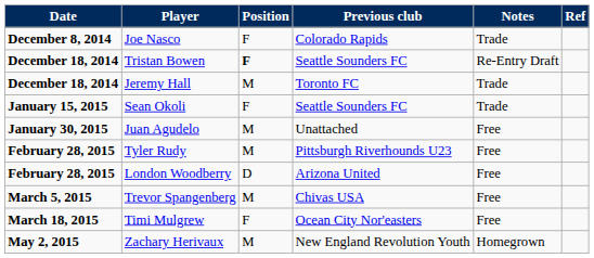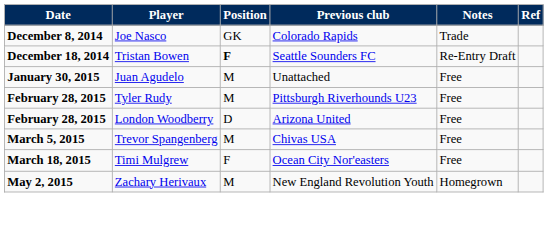 <table class="wikitable" style="text-align:left; font-size:95%;">
 <tr>
 <th style="background:#002A5C; color:white;">Date</th>
 <th style="background:#002A5C; color:white;">Player</th>
 <th style="background:#002A5C; color:white;">Position</th>
 <th style="background:#002A5C; color:white;">Previous club</th>
 <th style="background:#002A5C; color:white;">Notes</th>
 <th style="background:#002A5C; color:white;">Ref</th>
 </tr>
 <tr>
 </tr>
 <tr>
 <td><strong>December 8, 2014</strong></td>
 <td> <a href='#'>Joe Nasco</a></td>
-<td>F</td>
+<td>GK</td>
 <td><a href='#'>Colorado Rapids</a></td>
 <td>Trade</td>
 <td></td>
 </tr>
 <tr>
 <td><strong>December 18, 2014</strong></td>
 <td> <a href='#'>Tristan Bowen</a></td>
 <td><strong>F</strong></td>
 <td><a href='#'>Seattle Sounders FC</a></td>
 <td>Re-Entry Draft</td>
-<td></td>
-</tr>
-<tr>
-<td><strong>December 18, 2014</strong></td>
-<td> <a href='#'>Jeremy Hall</a></td>
-<td>M</td>
-<td><a href='#'>Toronto FC</a></td>
-<td>Trade</td>
-<td></td>
-</tr>
-<tr>
-<td><strong>January 15, 2015</strong></td>
-<td> <a href='#'>Sean Okoli</a></td>
-<td>F</td>
-<td><a href='#'>Seattle Sounders FC</a></td>
-<td>Trade</td>
 <td></td>
 </tr>
 <tr>
 <td><strong>January 30, 2015</strong></td>
 <td> <a href='#'>Juan Agudelo</a></td>
 <td>M</td>
 <td>Unattached</td>
 <td>Free</td>
 <td></td>
 </tr>
 <tr>
 <td><strong>February 28, 2015</strong></td>
 <td> <a href='#'>Tyler Rudy</a></td>
 <td>M</td>
 <td><a href='#'>Pittsburgh Riverhounds U23</a></td>
 <td>Free</td>
 <td></td>
 </tr>
 <tr>
 <td><strong>February 28, 2015</strong></td>
 <td> <a href='#'>London Woodberry</a></td>
 <td>D</td>
 <td><a href='#'>Arizona United</a></td>
 <td>Free</td>
 <td></td>
 </tr>
 <tr>
 <td><strong>March 5, 2015</strong></td>
 <td> <a href='#'>Trevor Spangenberg</a></td>
 <td>M</td>
 <td><a href='#'>Chivas USA</a></td>
 <td>Free</td>
 <td></td>
 </tr>
 <tr>
 <td><strong>March 18, 2015</strong></td>
 <td> <a href='#'>Timi Mulgrew</a></td>
 <td>F</td>
 <td><a href='#'>Ocean City Nor'easters</a></td>
 <td>Free</td>
 <td></td>
 </tr>
 <tr>
 <td><strong>May 2, 2015</strong></td>
 <td> <a href='#'>Zachary Herivaux</a></td>
 <td>M</td>
 <td>New England Revolution Youth</td>
 <td>Homegrown</td>
 <td></td>
 </tr>
 </table>
